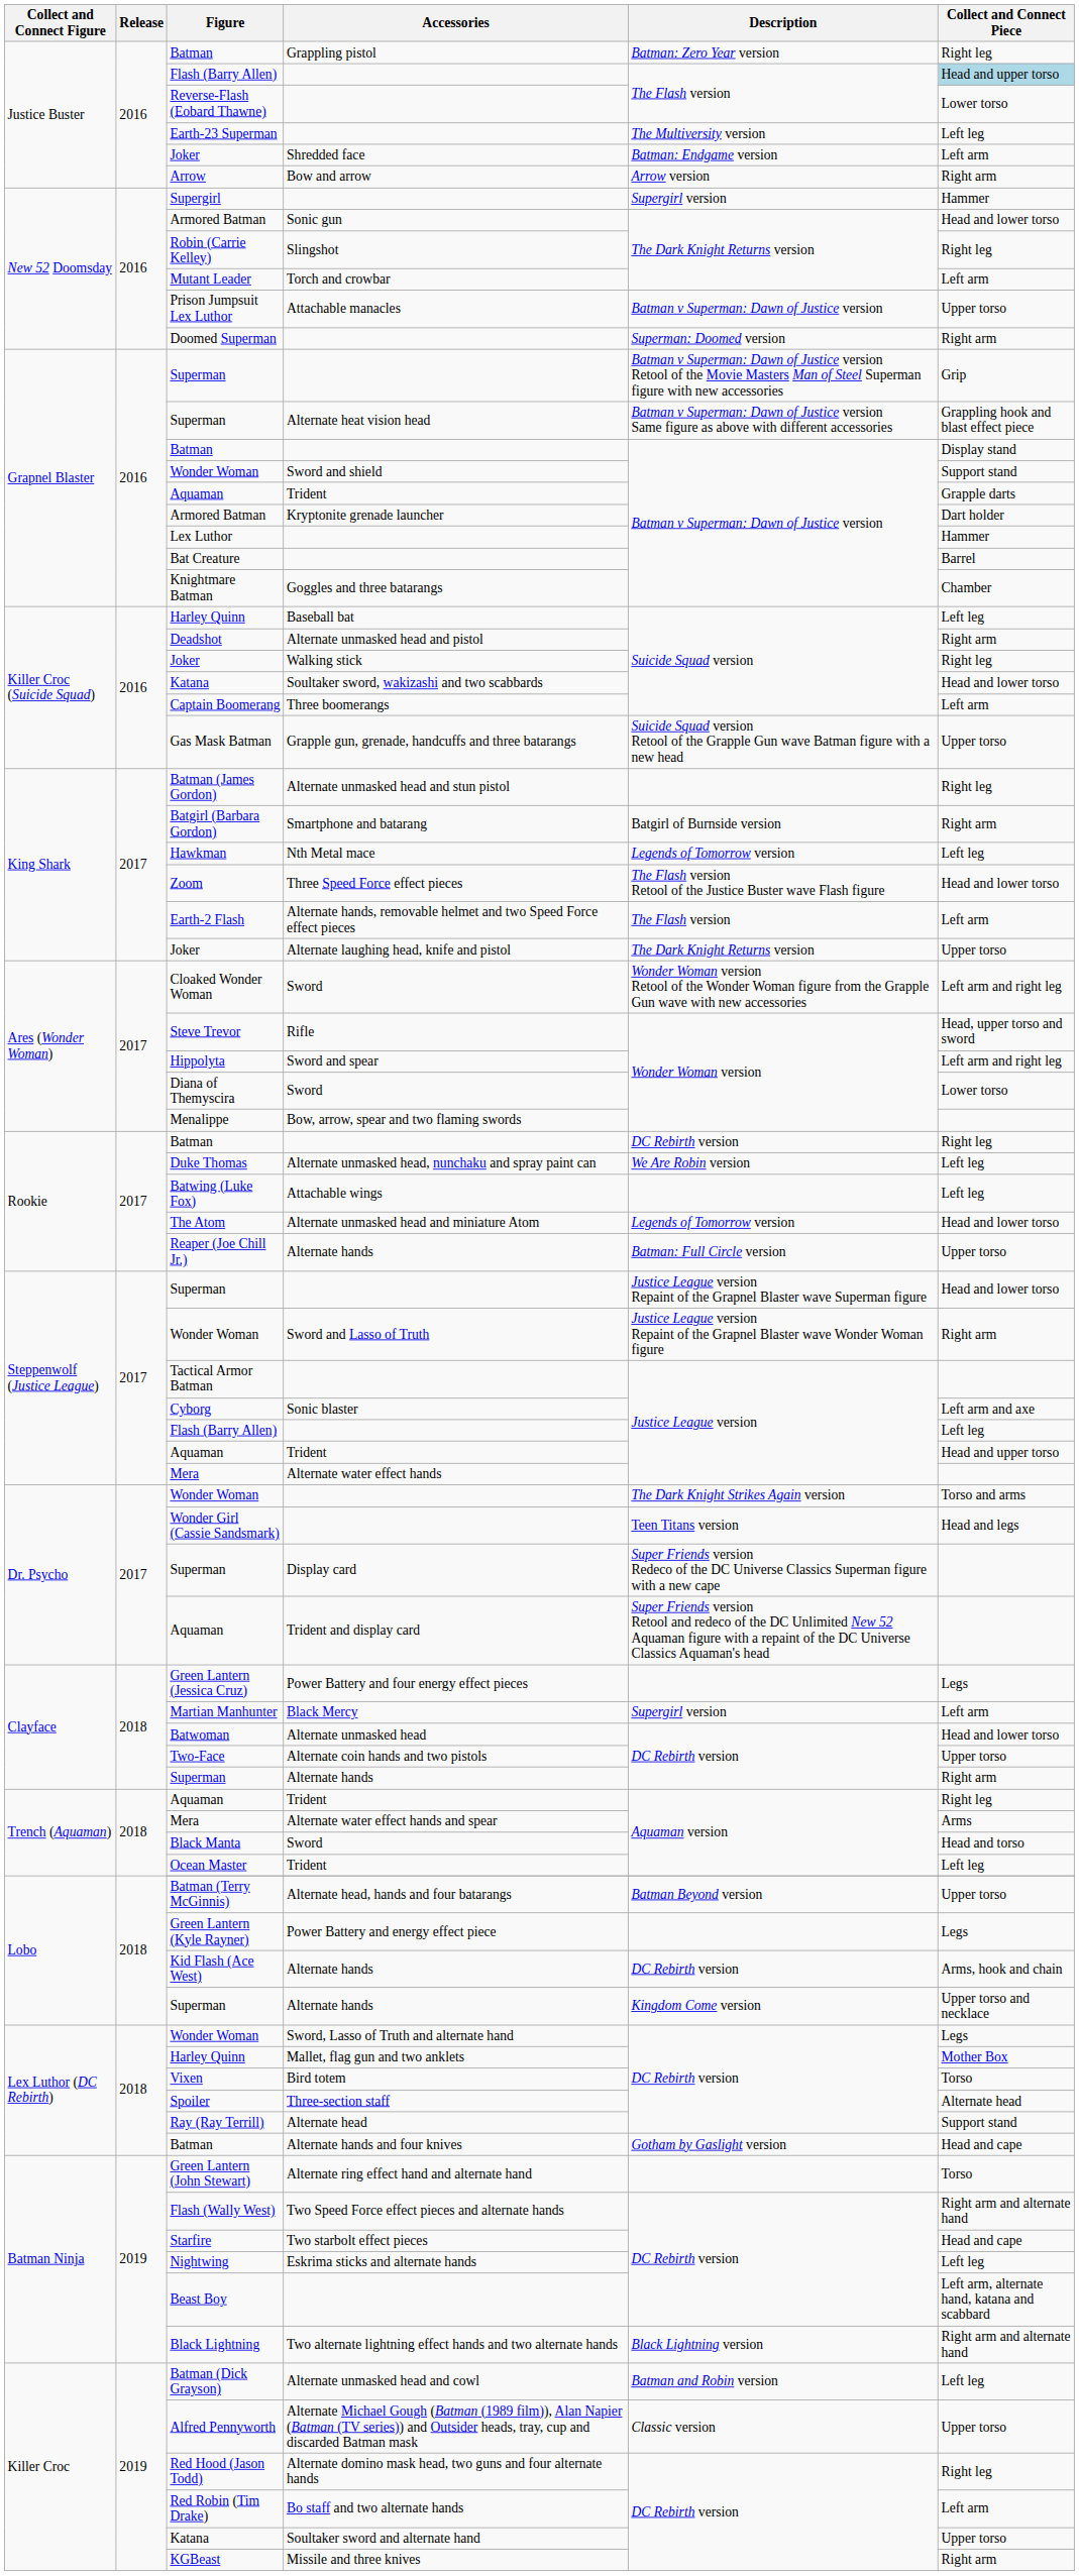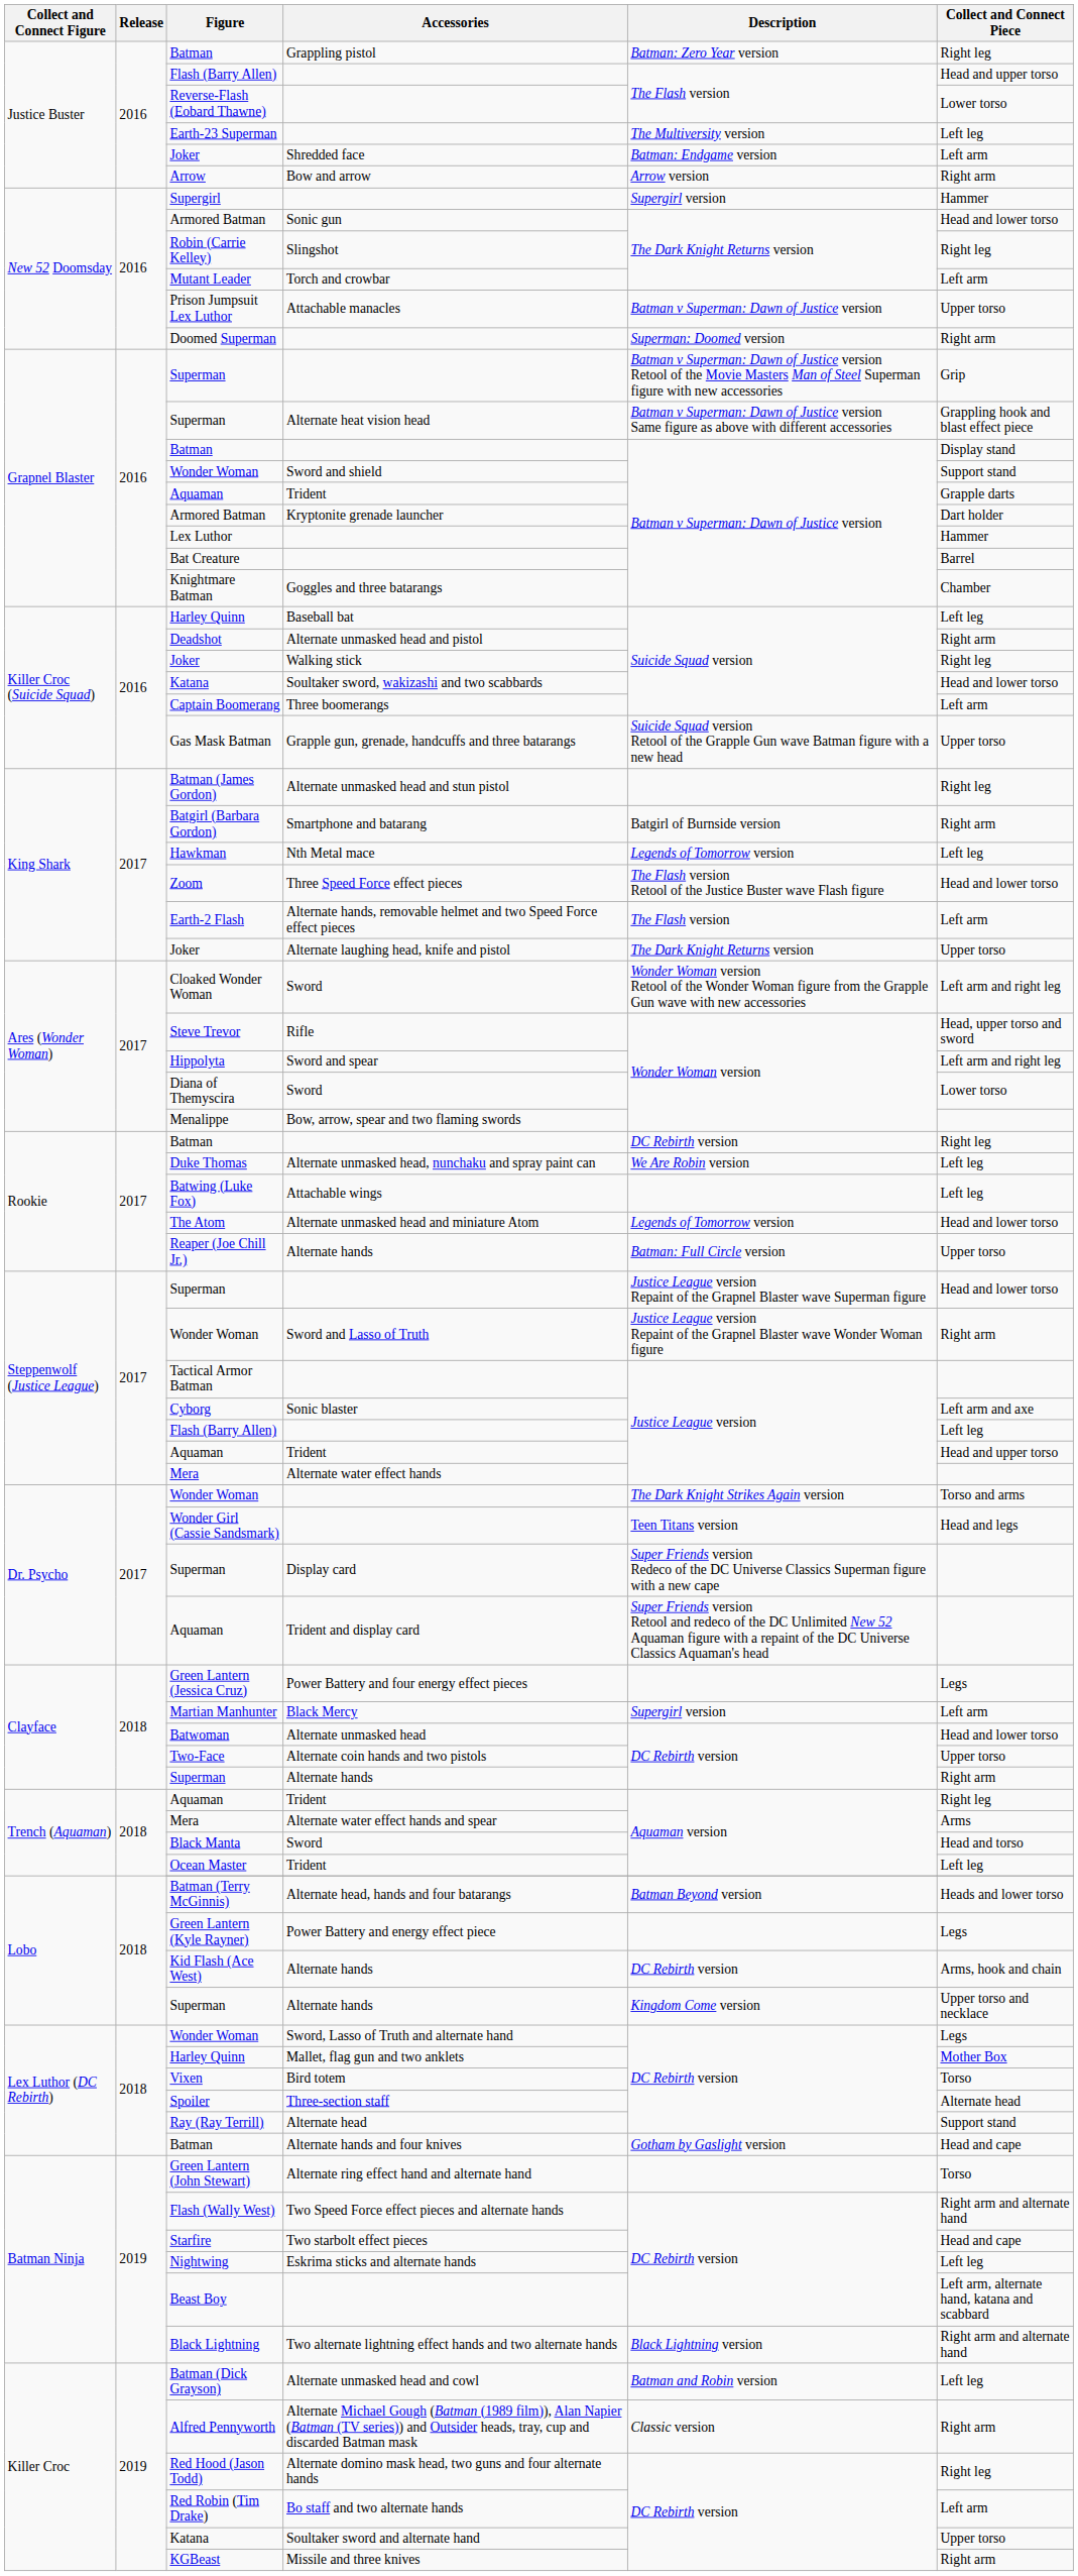 <table class="wikitable">
 <tr>
 <th scope="col">Collect and Connect Figure</th>
 <th scope="col">Release</th>
 <th scope="col">Figure</th>
 <th scope="col">Accessories</th>
 <th scope="col">Description</th>
 <th scope="col">Collect and Connect Piece</th>
 </tr>
 <tr>
 <td rowspan=6>Justice Buster</td>
 <td rowspan=6>2016</td>
 <td><a href='#'>Batman</a></td>
 <td>Grappling pistol</td>
 <td><em><a href='#'>Batman: Zero Year</a></em> version</td>
 <td>Right leg</td>
 </tr>
 <tr>
 <td><a href='#'>Flash (Barry Allen)</a></td>
 <td></td>
 <td rowspan=2><em><a href='#'>The Flash</a></em> version</td>
-<td style="background: lightblue;">Head and upper torso</td>
+<td>Head and upper torso</td>
 </tr>
 <tr>
 <td><a href='#'>Reverse-Flash (Eobard Thawne)</a></td>
 <td></td>
 <td>Lower torso</td>
 </tr>
 <tr>
 <td><a href='#'>Earth-23 Superman</a></td>
 <td></td>
 <td><em><a href='#'>The Multiversity</a></em> version</td>
 <td>Left leg</td>
 </tr>
 <tr>
 <td><a href='#'>Joker</a></td>
 <td>Shredded face</td>
 <td><em><a href='#'>Batman: Endgame</a></em> version</td>
 <td>Left arm</td>
 </tr>
 <tr>
 <td><a href='#'>Arrow</a></td>
 <td>Bow and arrow</td>
 <td><em><a href='#'>Arrow</a></em> version</td>
 <td>Right arm</td>
 </tr>
 <tr>
 <td rowspan=6><em><a href='#'>New 52</a></em> <a href='#'>Doomsday</a></td>
 <td rowspan=6>2016</td>
 <td><a href='#'>Supergirl</a></td>
 <td></td>
 <td><em><a href='#'>Supergirl</a></em> version</td>
 <td>Hammer</td>
 </tr>
 <tr>
 <td>Armored Batman</td>
 <td>Sonic gun</td>
 <td rowspan=3><em><a href='#'>The Dark Knight Returns</a></em> version</td>
 <td>Head and lower torso</td>
 </tr>
 <tr>
 <td><a href='#'>Robin (Carrie Kelley)</a></td>
 <td>Slingshot</td>
 <td>Right leg</td>
 </tr>
 <tr>
 <td><a href='#'>Mutant Leader</a></td>
 <td>Torch and crowbar</td>
 <td>Left arm</td>
 </tr>
 <tr>
 <td>Prison Jumpsuit <a href='#'>Lex Luthor</a></td>
 <td>Attachable manacles</td>
 <td><em><a href='#'>Batman v Superman: Dawn of Justice</a></em> version</td>
 <td>Upper torso</td>
 </tr>
 <tr>
 <td>Doomed <a href='#'>Superman</a></td>
 <td></td>
 <td><em><a href='#'>Superman: Doomed</a></em> version</td>
 <td>Right arm</td>
 </tr>
 <tr>
 <td rowspan=9><a href='#'>Grapnel Blaster</a></td>
 <td rowspan=9>2016</td>
 <td><a href='#'>Superman</a></td>
 <td></td>
 <td><em><a href='#'>Batman v Superman: Dawn of Justice</a></em> version<br>Retool of the <a href='#'>Movie Masters</a> <em><a href='#'>Man of Steel</a></em> Superman figure with new accessories</td>
 <td>Grip</td>
 </tr>
 <tr>
 <td>Superman</td>
 <td>Alternate heat vision head</td>
 <td><em><a href='#'>Batman v Superman: Dawn of Justice</a></em> version<br>Same figure as above with different accessories</td>
 <td>Grappling hook and blast effect piece</td>
 </tr>
 <tr>
 <td><a href='#'>Batman</a></td>
 <td></td>
 <td rowspan=7><em><a href='#'>Batman v Superman: Dawn of Justice</a></em> version</td>
 <td>Display stand</td>
 </tr>
 <tr>
 <td><a href='#'>Wonder Woman</a></td>
 <td>Sword and shield</td>
 <td>Support stand</td>
 </tr>
 <tr>
 <td><a href='#'>Aquaman</a></td>
 <td>Trident</td>
 <td>Grapple darts</td>
 </tr>
 <tr>
 <td>Armored Batman</td>
 <td>Kryptonite grenade launcher</td>
 <td>Dart holder</td>
 </tr>
 <tr>
 <td>Lex Luthor</td>
 <td></td>
 <td>Hammer</td>
 </tr>
 <tr>
 <td>Bat Creature</td>
 <td></td>
 <td>Barrel</td>
 </tr>
 <tr>
 <td>Knightmare Batman</td>
 <td>Goggles and three batarangs</td>
 <td>Chamber</td>
 </tr>
 <tr>
 <td rowspan=6><a href='#'>Killer Croc</a> (<em><a href='#'>Suicide Squad</a></em>)</td>
 <td rowspan=6>2016</td>
 <td><a href='#'>Harley Quinn</a></td>
 <td>Baseball bat</td>
 <td rowspan=5><em><a href='#'>Suicide Squad</a></em> version</td>
 <td>Left leg</td>
 </tr>
 <tr>
 <td><a href='#'>Deadshot</a></td>
 <td>Alternate unmasked head and pistol</td>
 <td>Right arm</td>
 </tr>
 <tr>
 <td><a href='#'>Joker</a></td>
 <td>Walking stick</td>
 <td>Right leg</td>
 </tr>
 <tr>
 <td><a href='#'>Katana</a></td>
 <td>Soultaker sword, <a href='#'>wakizashi</a> and two scabbards</td>
 <td>Head and lower torso</td>
 </tr>
 <tr>
 <td><a href='#'>Captain Boomerang</a></td>
 <td>Three boomerangs</td>
 <td>Left arm</td>
 </tr>
 <tr>
 <td>Gas Mask Batman</td>
 <td>Grapple gun, grenade, handcuffs and three batarangs</td>
 <td><em><a href='#'>Suicide Squad</a></em> version<br>Retool of the Grapple Gun wave Batman figure with a new head</td>
 <td>Upper torso</td>
 </tr>
 <tr>
 <td rowspan=6><a href='#'>King Shark</a></td>
 <td rowspan=6>2017</td>
 <td><a href='#'>Batman (James Gordon)</a></td>
 <td>Alternate unmasked head and stun pistol</td>
 <td></td>
 <td>Right leg</td>
 </tr>
 <tr>
 <td><a href='#'>Batgirl (Barbara Gordon)</a></td>
 <td>Smartphone and batarang</td>
 <td>Batgirl of Burnside version</td>
 <td>Right arm</td>
 </tr>
 <tr>
 <td><a href='#'>Hawkman</a></td>
 <td>Nth Metal mace</td>
 <td><em><a href='#'>Legends of Tomorrow</a></em> version</td>
 <td>Left leg</td>
 </tr>
 <tr>
 <td><a href='#'>Zoom</a></td>
 <td>Three <a href='#'>Speed Force</a> effect pieces</td>
 <td><em><a href='#'>The Flash</a></em> version<br>Retool of the Justice Buster wave Flash figure</td>
 <td>Head and lower torso</td>
 </tr>
 <tr>
 <td><a href='#'>Earth-2 Flash</a></td>
 <td>Alternate hands, removable helmet and two Speed Force effect pieces</td>
 <td><em><a href='#'>The Flash</a></em> version</td>
 <td>Left arm</td>
 </tr>
 <tr>
 <td>Joker</td>
 <td>Alternate laughing head, knife and pistol</td>
 <td><em><a href='#'>The Dark Knight Returns</a></em> version</td>
 <td>Upper torso</td>
 </tr>
 <tr>
 <td rowspan=5><a href='#'>Ares</a> (<em><a href='#'>Wonder Woman</a></em>)</td>
 <td rowspan=5>2017</td>
 <td>Cloaked Wonder Woman</td>
 <td>Sword</td>
 <td><em><a href='#'>Wonder Woman</a></em> version<br>Retool of the Wonder Woman figure from the Grapple Gun wave with new accessories</td>
 <td>Left arm and right leg</td>
 </tr>
 <tr>
 <td><a href='#'>Steve Trevor</a></td>
 <td>Rifle</td>
 <td rowspan=4><em><a href='#'>Wonder Woman</a></em> version</td>
 <td>Head, upper torso and sword</td>
 </tr>
 <tr>
 <td><a href='#'>Hippolyta</a></td>
 <td>Sword and spear</td>
 <td>Left arm and right leg</td>
 </tr>
 <tr>
 <td>Diana of Themyscira</td>
 <td>Sword</td>
 <td>Lower torso</td>
 </tr>
 <tr>
 <td>Menalippe</td>
 <td>Bow, arrow, spear and two flaming swords</td>
 <td></td>
 </tr>
 <tr>
 <td rowspan=5>Rookie</td>
 <td rowspan=5>2017</td>
 <td>Batman</td>
 <td></td>
 <td><em><a href='#'>DC Rebirth</a></em> version</td>
 <td>Right leg</td>
 </tr>
 <tr>
 <td><a href='#'>Duke Thomas</a></td>
 <td>Alternate unmasked head, <a href='#'>nunchaku</a> and spray paint can</td>
 <td><em><a href='#'>We Are Robin</a></em> version</td>
 <td>Left leg</td>
 </tr>
 <tr>
 <td><a href='#'>Batwing (Luke Fox)</a></td>
 <td>Attachable wings</td>
 <td></td>
 <td>Left leg</td>
 </tr>
 <tr>
 <td><a href='#'>The Atom</a></td>
 <td>Alternate unmasked head and miniature Atom</td>
 <td><em><a href='#'>Legends of Tomorrow</a></em> version</td>
 <td>Head and lower torso</td>
 </tr>
 <tr>
 <td><a href='#'>Reaper (Joe Chill Jr.)</a></td>
 <td>Alternate hands</td>
 <td><em><a href='#'>Batman: Full Circle</a></em> version</td>
 <td>Upper torso</td>
 </tr>
 <tr>
 <td rowspan=7><a href='#'>Steppenwolf</a> (<em><a href='#'>Justice League</a></em>)</td>
 <td rowspan=7>2017</td>
 <td>Superman</td>
 <td></td>
 <td><em><a href='#'>Justice League</a></em> version<br>Repaint of the Grapnel Blaster wave Superman figure</td>
 <td>Head and lower torso</td>
 </tr>
 <tr>
 <td>Wonder Woman</td>
 <td>Sword and <a href='#'>Lasso of Truth</a></td>
 <td><em><a href='#'>Justice League</a></em> version<br>Repaint of the Grapnel Blaster wave Wonder Woman figure</td>
 <td>Right arm</td>
 </tr>
 <tr>
 <td>Tactical Armor Batman</td>
 <td></td>
 <td rowspan=5><em><a href='#'>Justice League</a></em> version</td>
 <td></td>
 </tr>
 <tr>
 <td><a href='#'>Cyborg</a></td>
 <td>Sonic blaster</td>
 <td>Left arm and axe</td>
 </tr>
 <tr>
 <td><a href='#'>Flash (Barry Allen)</a></td>
 <td></td>
 <td>Left leg</td>
 </tr>
 <tr>
 <td>Aquaman</td>
 <td>Trident</td>
 <td>Head and upper torso</td>
 </tr>
 <tr>
 <td><a href='#'>Mera</a></td>
 <td>Alternate water effect hands</td>
 <td></td>
 </tr>
 <tr>
 <td rowspan=4><a href='#'>Dr. Psycho</a></td>
 <td rowspan=4>2017</td>
 <td><a href='#'>Wonder Woman</a></td>
 <td></td>
 <td><em><a href='#'>The Dark Knight Strikes Again</a></em> version</td>
 <td>Torso and arms</td>
 </tr>
 <tr>
 <td><a href='#'>Wonder Girl (Cassie Sandsmark)</a></td>
 <td></td>
 <td><a href='#'>Teen Titans</a> version</td>
 <td>Head and legs</td>
 </tr>
 <tr>
 <td>Superman</td>
 <td>Display card</td>
 <td><em><a href='#'>Super Friends</a></em> version<br>Redeco of the DC Universe Classics Superman figure with a new cape</td>
 <td></td>
 </tr>
 <tr>
 <td>Aquaman</td>
 <td>Trident and display card</td>
 <td><em><a href='#'>Super Friends</a></em> version<br>Retool and redeco of the DC Unlimited <em><a href='#'>New 52</a></em> Aquaman figure with a repaint of the DC Universe Classics Aquaman's head</td>
 <td></td>
 </tr>
 <tr>
 <td rowspan=5><a href='#'>Clayface</a></td>
 <td rowspan=5>2018</td>
 <td><a href='#'>Green Lantern (Jessica Cruz)</a></td>
 <td>Power Battery and four energy effect pieces</td>
 <td></td>
 <td>Legs</td>
 </tr>
 <tr>
 <td><a href='#'>Martian Manhunter</a></td>
 <td><a href='#'>Black Mercy</a></td>
 <td><em><a href='#'>Supergirl</a></em> version</td>
 <td>Left arm</td>
 </tr>
 <tr>
 <td><a href='#'>Batwoman</a></td>
 <td>Alternate unmasked head</td>
 <td rowspan=3><em><a href='#'>DC Rebirth</a></em> version</td>
 <td>Head and lower torso</td>
 </tr>
 <tr>
 <td><a href='#'>Two-Face</a></td>
 <td>Alternate coin hands and two pistols</td>
 <td>Upper torso</td>
 </tr>
 <tr>
 <td><a href='#'>Superman</a></td>
 <td>Alternate hands</td>
 <td>Right arm</td>
 </tr>
 <tr>
 <td rowspan=4><a href='#'>Trench</a> (<em><a href='#'>Aquaman</a></em>)</td>
 <td rowspan=4>2018</td>
 <td>Aquaman</td>
 <td>Trident</td>
 <td rowspan=4><em><a href='#'>Aquaman</a></em> version</td>
 <td>Right leg</td>
 </tr>
 <tr>
 <td>Mera</td>
 <td>Alternate water effect hands and spear</td>
 <td>Arms</td>
 </tr>
 <tr>
 <td><a href='#'>Black Manta</a></td>
 <td>Sword</td>
 <td>Head and torso</td>
 </tr>
 <tr>
 <td><a href='#'>Ocean Master</a></td>
 <td>Trident</td>
 <td>Left leg</td>
 </tr>
 <tr>
 <td rowspan=5><a href='#'>Lobo</a></td>
 <td rowspan=5>2018</td>
 </tr>
 <tr>
 <td><a href='#'>Batman (Terry McGinnis)</a></td>
 <td>Alternate head, hands and four batarangs</td>
 <td><em><a href='#'>Batman Beyond</a></em> version</td>
-<td>Upper torso</td>
+<td>Heads and lower torso</td>
 </tr>
 <tr>
 <td><a href='#'>Green Lantern (Kyle Rayner)</a></td>
 <td>Power Battery and energy effect piece</td>
 <td></td>
 <td>Legs</td>
 </tr>
 <tr>
 <td><a href='#'>Kid Flash (Ace West)</a></td>
 <td>Alternate hands</td>
 <td><em><a href='#'>DC Rebirth</a></em> version</td>
 <td>Arms, hook and chain</td>
 </tr>
 <tr>
 <td>Superman</td>
 <td>Alternate hands</td>
 <td><em><a href='#'>Kingdom Come</a></em> version</td>
 <td>Upper torso and necklace</td>
 </tr>
 <tr>
 <td rowspan=6><a href='#'>Lex Luthor</a> (<em><a href='#'>DC Rebirth</a></em>)</td>
 <td rowspan=6>2018</td>
 <td><a href='#'>Wonder Woman</a></td>
 <td>Sword, Lasso of Truth and alternate hand</td>
 <td rowspan=5><em><a href='#'>DC Rebirth</a></em> version</td>
 <td>Legs</td>
 </tr>
 <tr>
 <td><a href='#'>Harley Quinn</a></td>
 <td>Mallet, flag gun and two anklets</td>
 <td><a href='#'>Mother Box</a></td>
 </tr>
 <tr>
 <td><a href='#'>Vixen</a></td>
 <td>Bird totem</td>
 <td>Torso</td>
 </tr>
 <tr>
 <td><a href='#'>Spoiler</a></td>
 <td><a href='#'>Three-section staff</a></td>
 <td>Alternate head</td>
 </tr>
 <tr>
 <td><a href='#'>Ray (Ray Terrill)</a></td>
 <td>Alternate head</td>
 <td>Support stand</td>
 </tr>
 <tr>
 <td>Batman</td>
 <td>Alternate hands and four knives</td>
 <td><em><a href='#'>Gotham by Gaslight</a></em> version</td>
 <td>Head and cape</td>
 </tr>
 <tr>
 <td rowspan=6><a href='#'>Batman Ninja</a></td>
 <td rowspan=6>2019</td>
 <td><a href='#'>Green Lantern (John Stewart)</a></td>
 <td>Alternate ring effect hand and alternate hand</td>
 <td></td>
 <td>Torso</td>
 </tr>
 <tr>
 <td><a href='#'>Flash (Wally West)</a></td>
 <td>Two Speed Force effect pieces and alternate hands</td>
 <td rowspan=4><em><a href='#'>DC Rebirth</a></em> version</td>
 <td>Right arm and alternate hand</td>
 </tr>
 <tr>
 <td><a href='#'>Starfire</a></td>
 <td>Two starbolt effect pieces</td>
 <td>Head and cape</td>
 </tr>
 <tr>
 <td><a href='#'>Nightwing</a></td>
 <td>Eskrima sticks and alternate hands</td>
 <td>Left leg</td>
 </tr>
 <tr>
 <td><a href='#'>Beast Boy</a></td>
 <td></td>
 <td>Left arm, alternate hand, katana and scabbard</td>
 </tr>
 <tr>
 <td><a href='#'>Black Lightning</a></td>
 <td>Two alternate lightning effect hands and two alternate hands</td>
 <td><em><a href='#'>Black Lightning</a></em> version</td>
 <td>Right arm and alternate hand</td>
 </tr>
 <tr>
 <td rowspan=6>Killer Croc</td>
 <td rowspan=6>2019</td>
 <td><a href='#'>Batman (Dick Grayson)</a></td>
 <td>Alternate unmasked head and cowl</td>
 <td><em><a href='#'>Batman and Robin</a></em> version</td>
 <td>Left leg</td>
 </tr>
 <tr>
 <td><a href='#'>Alfred Pennyworth</a></td>
 <td>Alternate <a href='#'>Michael Gough</a> (<a href='#'><em>Batman</em> (1989 film)</a>), <a href='#'>Alan Napier</a> (<a href='#'><em>Batman</em> (TV series)</a>) and <a href='#'>Outsider</a> heads, tray, cup and discarded Batman mask</td>
 <td rowspan=1><em>Classic</em> version</td>
-<td>Upper torso</td>
+<td>Right arm</td>
 </tr>
 <tr>
 <td><a href='#'>Red Hood (Jason Todd)</a></td>
 <td>Alternate domino mask head, two guns and four alternate hands</td>
 <td rowspan=4><em><a href='#'>DC Rebirth</a></em> version</td>
 <td>Right leg</td>
 </tr>
 <tr>
 <td><a href='#'>Red Robin</a> (<a href='#'>Tim Drake</a>)</td>
 <td><a href='#'>Bo staff</a> and two alternate hands</td>
 <td>Left arm</td>
 </tr>
 <tr>
 <td>Katana</td>
 <td>Soultaker sword and alternate hand</td>
 <td>Upper torso</td>
 </tr>
 <tr>
 <td><a href='#'>KGBeast</a></td>
 <td>Missile and three knives</td>
 <td>Right arm</td>
 </tr>
 </table>
